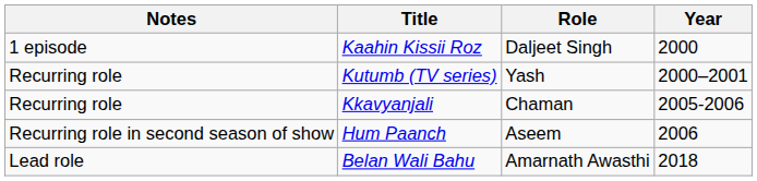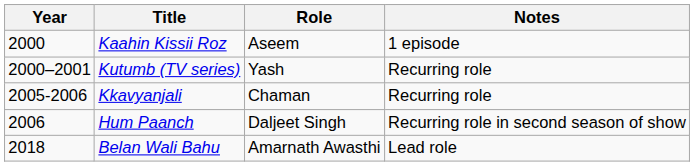 <table class="wikitable sortable">
 <tr>
-<th class="unsortable">Notes</th>
+<th>Year</th>
 <th>Title</th>
 <th>Role</th>
-<th>Year</th>
+<th class="unsortable">Notes</th>
 </tr>
 <tr>
+<td>2000</td>
+<td><em><a href='#'>Kaahin Kissii Roz</a></em></td>
+<td>Aseem</td>
 <td>1 episode</td>
-<td><em><a href='#'>Kaahin Kissii Roz</a></em></td>
-<td>Daljeet Singh</td>
-<td>2000</td>
 </tr>
 <tr>
-<td>Recurring role</td>
+<td>2000–2001</td>
 <td><em><a href='#'>Kutumb (TV series)</a></em></td>
 <td>Yash</td>
-<td>2000–2001</td>
+<td>Recurring role</td>
 </tr>
 <tr>
-<td>Recurring role</td>
+<td>2005-2006</td>
 <td><em><a href='#'>Kkavyanjali</a></em></td>
 <td>Chaman</td>
-<td>2005-2006</td>
+<td>Recurring role</td>
 </tr>
 <tr>
+<td>2006</td>
+<td><em><a href='#'>Hum Paanch</a></em></td>
+<td>Daljeet Singh</td>
 <td>Recurring role in second season of show</td>
-<td><em><a href='#'>Hum Paanch</a></em></td>
-<td>Aseem</td>
-<td>2006</td>
 </tr>
 <tr>
-<td>Lead role</td>
+<td>2018</td>
 <td><em><a href='#'>Belan Wali Bahu</a></em></td>
 <td>Amarnath Awasthi</td>
-<td>2018</td>
+<td>Lead role</td>
 </tr>
 </table>
